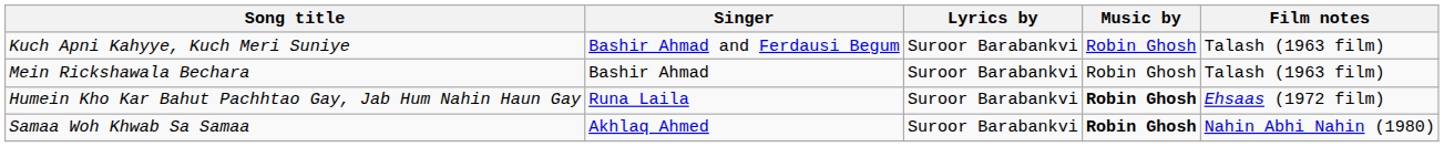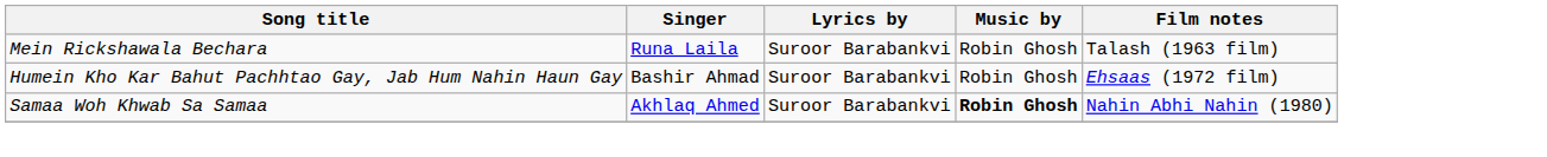 <table class="wikitable">
 <tr>
 <th>Song title</th>
 <th>Singer</th>
 <th>Lyrics by</th>
 <th>Music by</th>
 <th>Film notes</th>
 </tr>
 <tr>
-<td><em>Kuch Apni Kahyye, Kuch Meri Suniye</em></td>
-<td><a href='#'>Bashir Ahmad</a> and <a href='#'>Ferdausi Begum</a></td>
-<td>Suroor Barabankvi</td>
-<td><a href='#'>Robin Ghosh</a></td>
-<td>Talash (1963 film)</td>
-</tr>
-<tr>
 <td><em>Mein Rickshawala Bechara</em></td>
-<td>Bashir Ahmad</td>
+<td><a href='#'>Runa Laila</a></td>
 <td>Suroor Barabankvi</td>
 <td>Robin Ghosh</td>
 <td>Talash (1963 film)</td>
 </tr>
 <tr>
 <td><em>Humein Kho Kar Bahut Pachhtao Gay, Jab Hum Nahin Haun Gay</em></td>
-<td><a href='#'>Runa Laila</a></td>
+<td>Bashir Ahmad</td>
 <td>Suroor Barabankvi</td>
-<td><strong>Robin Ghosh</strong></td>
+<td>Robin Ghosh</td>
 <td><em><a href='#'>Ehsaas</a></em> (1972 film)</td>
 </tr>
 <tr>
 <td><em>Samaa Woh Khwab Sa Samaa</em></td>
 <td><a href='#'>Akhlaq Ahmed</a></td>
 <td>Suroor Barabankvi</td>
 <td><strong>Robin Ghosh</strong></td>
 <td><a href='#'>Nahin Abhi Nahin</a> (1980)</td>
 </tr>
 <tr>
 </tr>
 </table>
